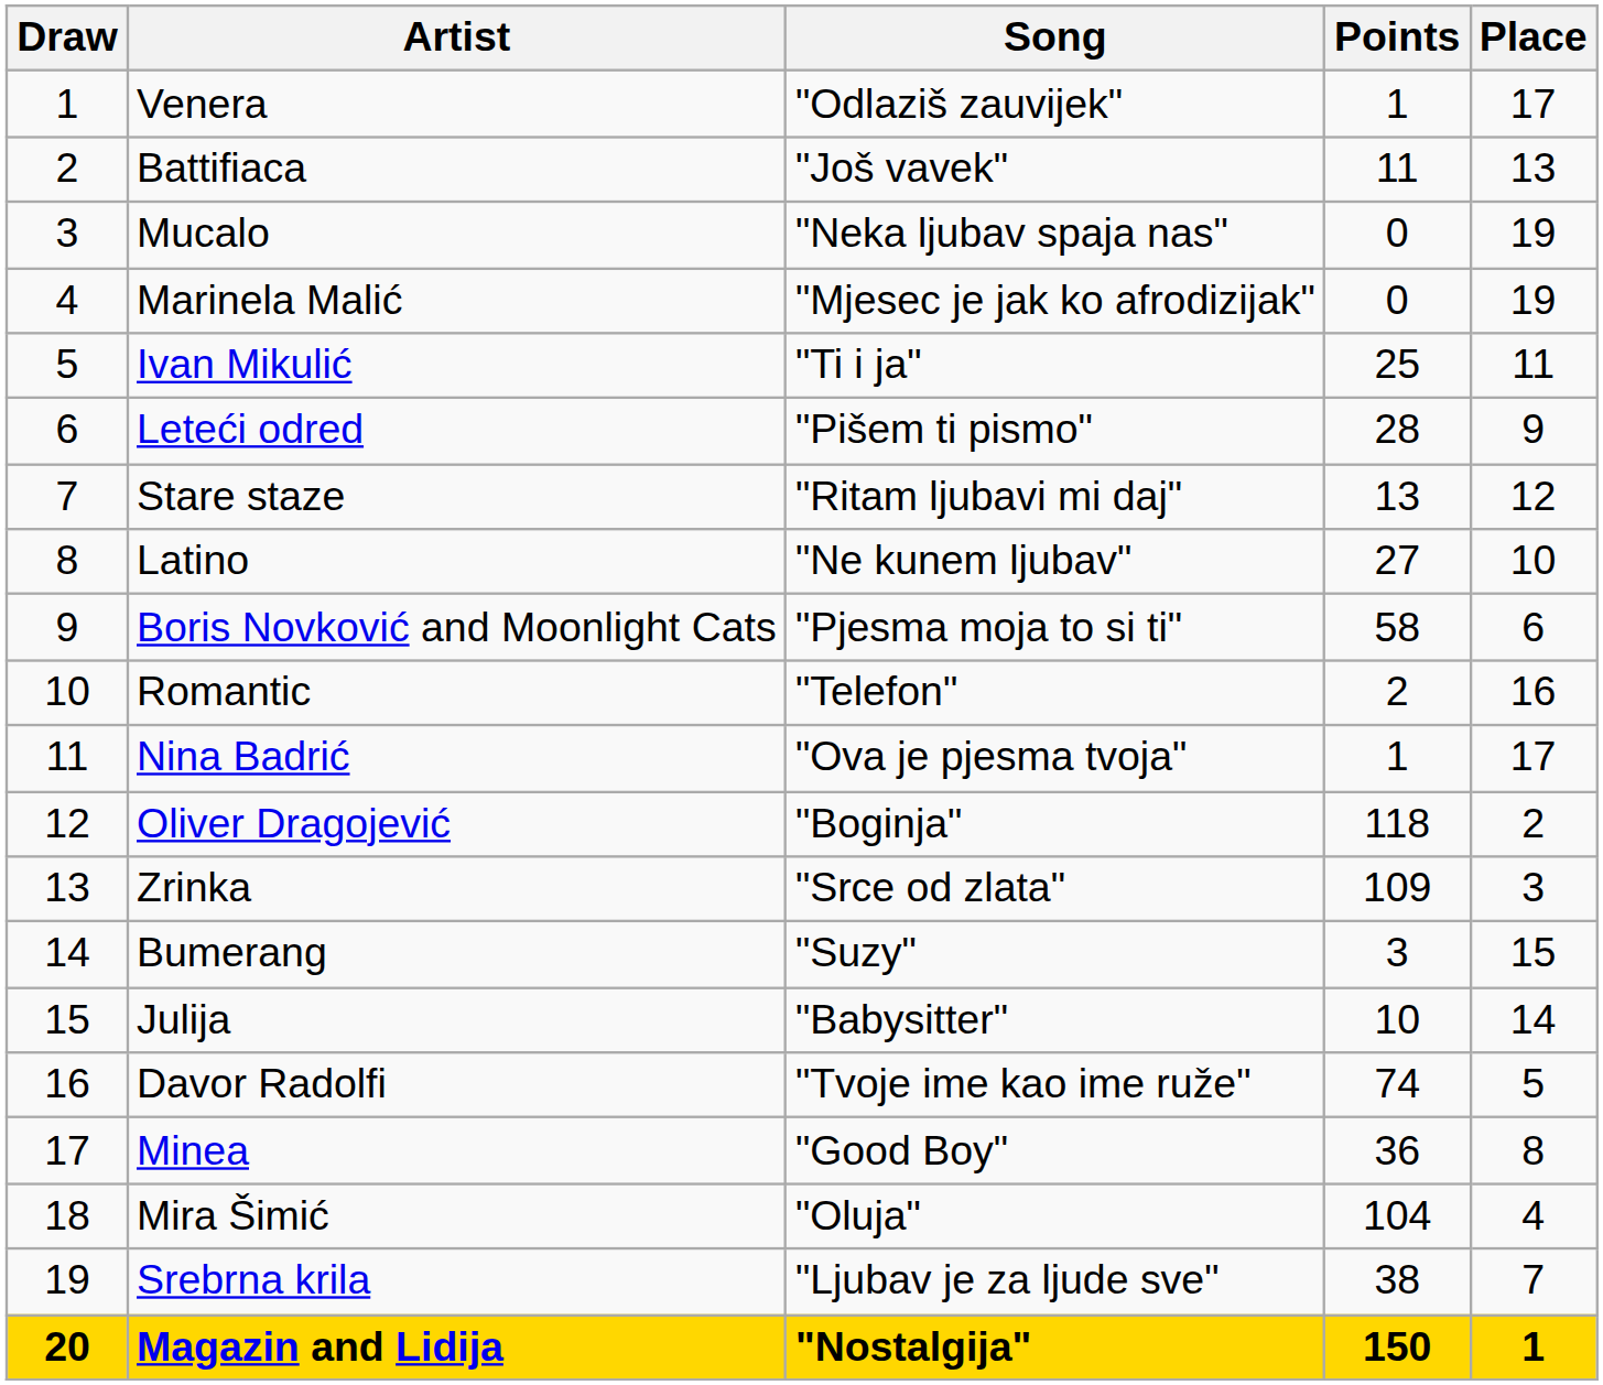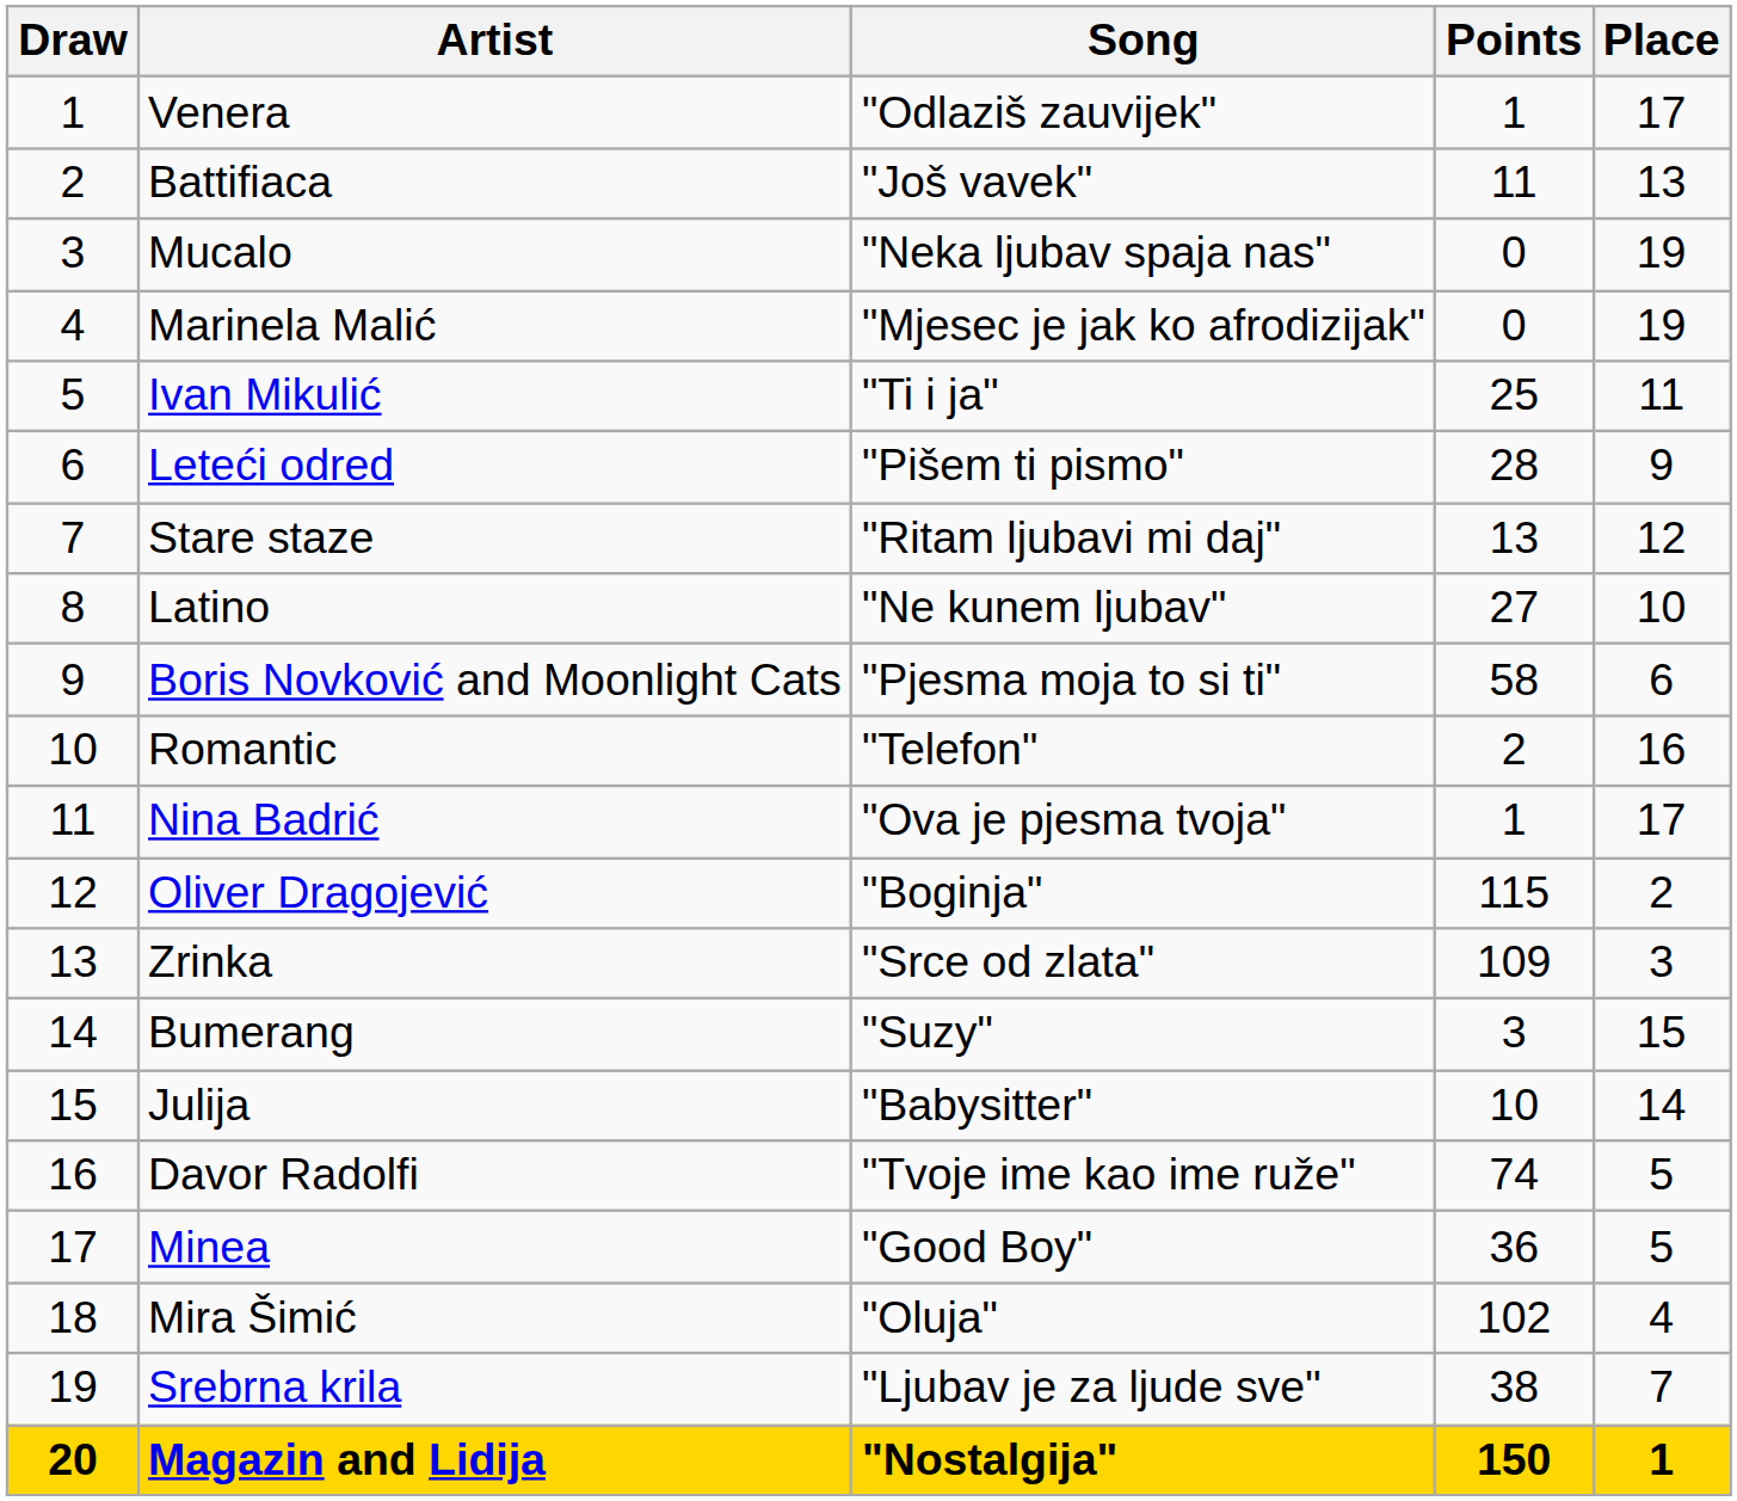 <table class="sortable wikitable" style="margin: 1em auto 1em auto; text-align:center">
 <tr>
 <th>Draw</th>
 <th>Artist</th>
 <th>Song</th>
 <th>Points</th>
 <th>Place</th>
 </tr>
 <tr>
 <td>1</td>
 <td align="left">Venera</td>
 <td align="left">"Odlaziš zauvijek"</td>
 <td>1</td>
 <td>17</td>
 </tr>
 <tr>
 <td>2</td>
 <td align="left">Battifiaca</td>
 <td align="left">"Još vavek"</td>
 <td>11</td>
 <td>13</td>
 </tr>
 <tr>
 <td>3</td>
 <td align="left">Mucalo</td>
 <td align="left">"Neka ljubav spaja nas"</td>
 <td>0</td>
 <td>19</td>
 </tr>
 <tr>
 <td>4</td>
 <td align="left">Marinela Malić</td>
 <td align="left">"Mjesec je jak ko afrodizijak"</td>
 <td>0</td>
 <td>19</td>
 </tr>
 <tr>
 <td>5</td>
 <td align="left"><a href='#'>Ivan Mikulić</a></td>
 <td align="left">"Ti i ja"</td>
 <td>25</td>
 <td>11</td>
 </tr>
 <tr>
 <td>6</td>
 <td align="left"><a href='#'>Leteći odred</a></td>
 <td align="left">"Pišem ti pismo"</td>
 <td>28</td>
 <td>9</td>
 </tr>
 <tr>
 <td>7</td>
 <td align="left">Stare staze</td>
 <td align="left">"Ritam ljubavi mi daj"</td>
 <td>13</td>
 <td>12</td>
 </tr>
 <tr>
 <td>8</td>
 <td align="left">Latino</td>
 <td align="left">"Ne kunem ljubav"</td>
 <td>27</td>
 <td>10</td>
 </tr>
 <tr>
 <td>9</td>
 <td align="left"><a href='#'>Boris Novković</a> and Moonlight Cats</td>
 <td align="left">"Pjesma moja to si ti"</td>
 <td>58</td>
 <td>6</td>
 </tr>
 <tr>
 <td>10</td>
 <td align="left">Romantic</td>
 <td align="left">"Telefon"</td>
 <td>2</td>
 <td>16</td>
 </tr>
 <tr>
 <td>11</td>
 <td align="left"><a href='#'>Nina Badrić</a></td>
 <td align="left">"Ova je pjesma tvoja"</td>
 <td>1</td>
 <td>17</td>
 </tr>
 <tr>
 <td>12</td>
 <td align="left"><a href='#'>Oliver Dragojević</a></td>
 <td align="left">"Boginja"</td>
-<td>118</td>
+<td>115</td>
 <td>2</td>
 </tr>
 <tr>
 <td>13</td>
 <td align="left">Zrinka</td>
 <td align="left">"Srce od zlata"</td>
 <td>109</td>
 <td>3</td>
 </tr>
 <tr>
 <td>14</td>
 <td align="left">Bumerang</td>
 <td align="left">"Suzy"</td>
 <td>3</td>
 <td>15</td>
 </tr>
 <tr>
 <td>15</td>
 <td align="left">Julija</td>
 <td align="left">"Babysitter"</td>
 <td>10</td>
 <td>14</td>
 </tr>
 <tr>
 <td>16</td>
 <td align="left">Davor Radolfi</td>
 <td align="left">"Tvoje ime kao ime ruže"</td>
 <td>74</td>
 <td>5</td>
 </tr>
 <tr>
 <td>17</td>
 <td align="left"><a href='#'>Minea</a></td>
 <td align="left">"Good Boy"</td>
 <td>36</td>
-<td>8</td>
+<td>5</td>
 </tr>
 <tr>
 <td>18</td>
 <td align="left">Mira Šimić</td>
 <td align="left">"Oluja"</td>
-<td>104</td>
+<td>102</td>
 <td>4</td>
 </tr>
 <tr>
 <td>19</td>
 <td align="left"><a href='#'>Srebrna krila</a></td>
 <td align="left">"Ljubav je za ljude sve"</td>
 <td>38</td>
 <td>7</td>
 </tr>
 <tr style="background:gold; font-weight:bold;">
 <td>20</td>
 <td align="left"><a href='#'>Magazin</a> and <a href='#'>Lidija</a></td>
 <td align="left">"Nostalgija"</td>
 <td>150</td>
 <td>1</td>
 </tr>
 <tr>
 </tr>
 </table>
